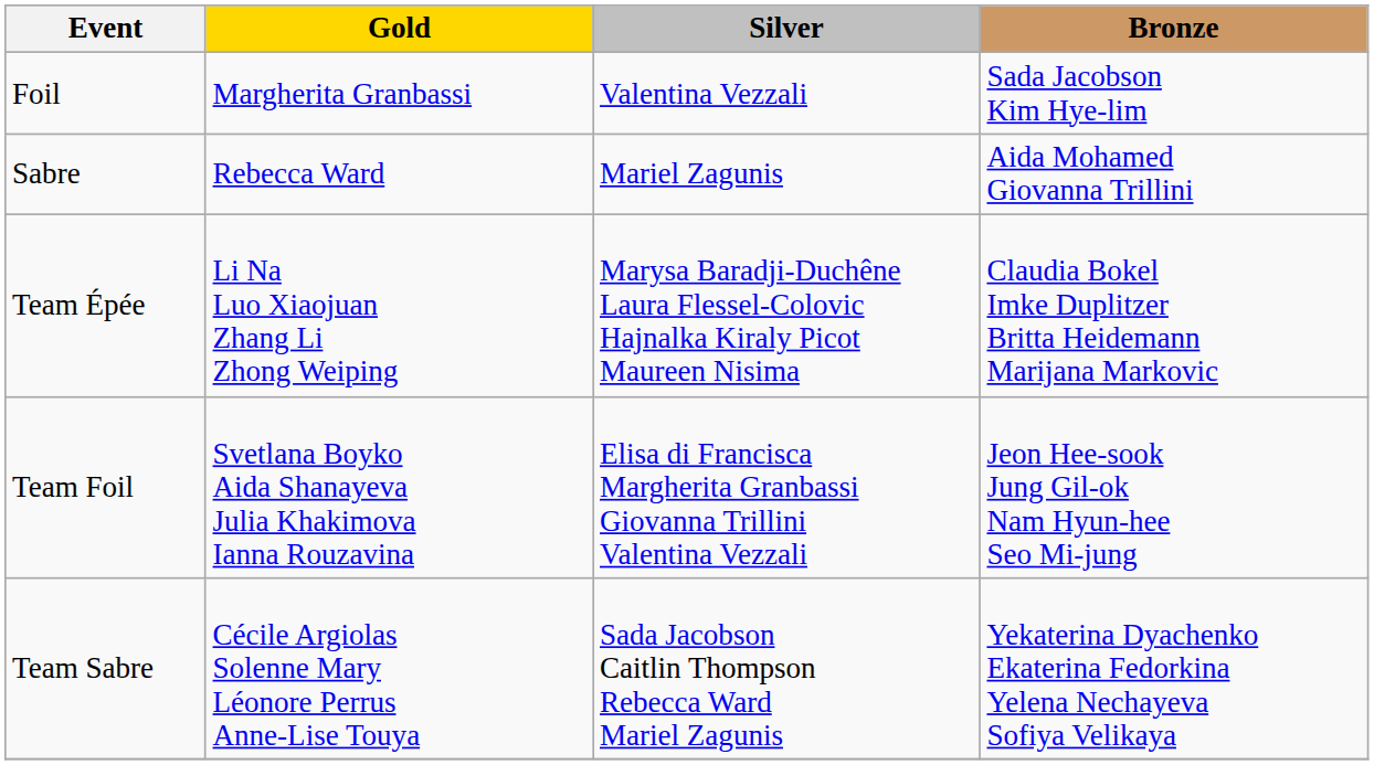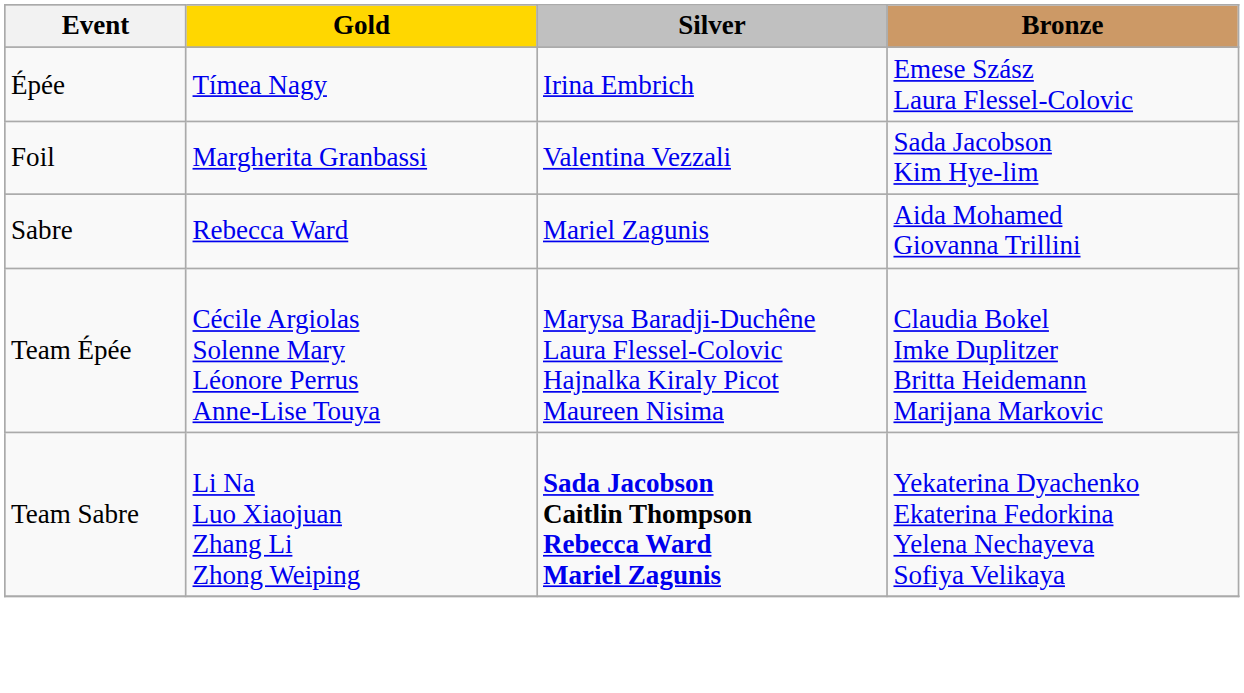 <table class="wikitable">
 <tr>
 <th width="100">Event</th>
 <th style="background-color:gold;" width="200"> Gold</th>
 <th style="background-color:silver;" width="200"> Silver</th>
 <th style="background-color:#CC9966;" width="200"> Bronze</th>
+</tr>
+<tr>
+<td>Épée</td>
+<td> <a href='#'>Tímea Nagy</a></td>
+<td> <a href='#'>Irina Embrich</a></td>
+<td> <a href='#'>Emese Szász</a> <br>  <a href='#'>Laura Flessel-Colovic</a></td>
 </tr>
 <tr>
 <td>Foil<br></td>
 <td> <a href='#'>Margherita Granbassi</a></td>
 <td> <a href='#'>Valentina Vezzali</a></td>
 <td> <a href='#'>Sada Jacobson</a> <br>  <a href='#'>Kim Hye-lim</a></td>
 </tr>
 <tr>
 <td>Sabre</td>
 <td> <a href='#'>Rebecca Ward</a></td>
 <td> <a href='#'>Mariel Zagunis</a></td>
 <td> <a href='#'>Aida Mohamed</a> <br>  <a href='#'>Giovanna Trillini</a></td>
 </tr>
 <tr>
 <td>Team Épée</td>
-<td> <br> <a href='#'>Li Na</a><br> <a href='#'>Luo Xiaojuan</a><br> <a href='#'>Zhang Li</a><br> <a href='#'>Zhong Weiping</a></td>
+<td> <br> <a href='#'>Cécile Argiolas</a><br> <a href='#'>Solenne Mary</a><br> <a href='#'>Léonore Perrus</a><br> <a href='#'>Anne-Lise Touya</a></td>
 <td> <br> <a href='#'>Marysa Baradji-Duchêne</a><br> <a href='#'>Laura Flessel-Colovic</a><br> <a href='#'>Hajnalka Kiraly Picot</a><br> <a href='#'>Maureen Nisima</a></td>
 <td> <br> <a href='#'>Claudia Bokel</a><br> <a href='#'>Imke Duplitzer</a><br> <a href='#'>Britta Heidemann</a><br> <a href='#'>Marijana Markovic</a></td>
 </tr>
 <tr>
-<td>Team Foil</td>
-<td> <br> <a href='#'>Svetlana Boyko</a><br> <a href='#'>Aida Shanayeva</a><br> <a href='#'>Julia Khakimova</a><br> <a href='#'>Ianna Rouzavina</a></td>
-<td> <br> <a href='#'>Elisa di Francisca</a><br> <a href='#'>Margherita Granbassi</a><br> <a href='#'>Giovanna Trillini</a><br> <a href='#'>Valentina Vezzali</a></td>
-<td> <br> <a href='#'>Jeon Hee-sook</a><br> <a href='#'>Jung Gil-ok</a><br> <a href='#'>Nam Hyun-hee</a><br> <a href='#'>Seo Mi-jung</a></td>
-</tr>
-<tr>
 <td>Team Sabre</td>
-<td> <br> <a href='#'>Cécile Argiolas</a><br> <a href='#'>Solenne Mary</a><br> <a href='#'>Léonore Perrus</a><br> <a href='#'>Anne-Lise Touya</a></td>
-<td> <br> <a href='#'>Sada Jacobson</a><br> Caitlin Thompson<br> <a href='#'>Rebecca Ward</a><br><a href='#'>Mariel Zagunis</a></td>
+<td> <br> <a href='#'>Li Na</a><br> <a href='#'>Luo Xiaojuan</a><br> <a href='#'>Zhang Li</a><br> <a href='#'>Zhong Weiping</a></td>
+<td><strong> <br> <a href='#'>Sada Jacobson</a><br> Caitlin Thompson<br> <a href='#'>Rebecca Ward</a><br><a href='#'>Mariel Zagunis</a></strong></td>
 <td> <br> <a href='#'>Yekaterina Dyachenko</a><br> <a href='#'>Ekaterina Fedorkina</a><br> <a href='#'>Yelena Nechayeva</a><br> <a href='#'>Sofiya Velikaya</a></td>
 </tr>
 <tr>
 </tr>
 </table>
